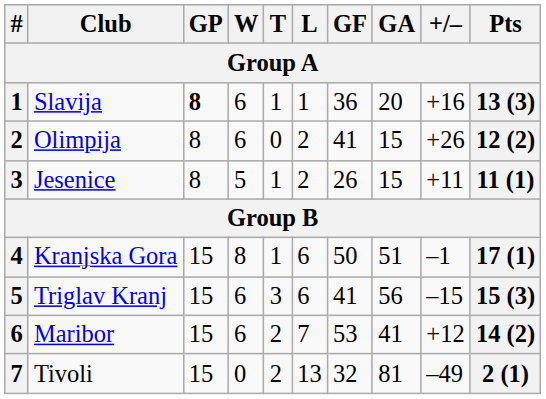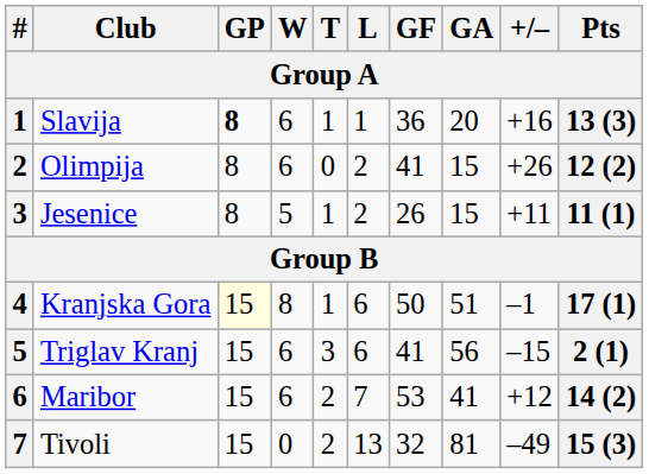 <table class="wikitable">
 <tr>
 <th>#</th>
 <th>Club</th>
 <th>GP</th>
 <th>W</th>
 <th>T</th>
 <th>L</th>
 <th>GF</th>
 <th>GA</th>
 <th>+/–</th>
 <th>Pts</th>
 </tr>
 <tr>
 <th colspan="10">Group A</th>
 </tr>
 <tr>
 <th>1</th>
 <td><a href='#'>Slavija</a></td>
 <td><strong>8</strong></td>
 <td>6</td>
 <td>1</td>
 <td>1</td>
 <td>36</td>
 <td>20</td>
 <td>+16</td>
 <th>13 (3)</th>
 </tr>
 <tr>
 <th>2</th>
 <td><a href='#'>Olimpija</a></td>
 <td>8</td>
 <td>6</td>
 <td>0</td>
 <td>2</td>
 <td>41</td>
 <td>15</td>
 <td>+26</td>
 <th>12 (2)</th>
 </tr>
 <tr>
 <th>3</th>
 <td><a href='#'>Jesenice</a></td>
 <td>8</td>
 <td>5</td>
 <td>1</td>
 <td>2</td>
 <td>26</td>
 <td>15</td>
 <td>+11</td>
 <th>11 (1)</th>
 </tr>
 <tr>
 <th colspan="10">Group B</th>
 </tr>
 <tr>
 <th>4</th>
 <td><a href='#'>Kranjska Gora</a></td>
-<td>15</td>
+<td style="background: lightyellow;">15</td>
 <td>8</td>
 <td>1</td>
 <td>6</td>
 <td>50</td>
 <td>51</td>
 <td>–1</td>
 <th>17 (1)</th>
 </tr>
 <tr>
 <th>5</th>
 <td><a href='#'>Triglav Kranj</a></td>
 <td>15</td>
 <td>6</td>
 <td>3</td>
 <td>6</td>
 <td>41</td>
 <td>56</td>
 <td>–15</td>
-<th>15 (3)</th>
+<th>2 (1)</th>
 </tr>
 <tr>
 <th>6</th>
 <td><a href='#'>Maribor</a></td>
 <td>15</td>
 <td>6</td>
 <td>2</td>
 <td>7</td>
 <td>53</td>
 <td>41</td>
 <td>+12</td>
 <th>14 (2)</th>
 </tr>
 <tr>
 <th>7</th>
 <td>Tivoli</td>
 <td>15</td>
 <td>0</td>
 <td>2</td>
 <td>13</td>
 <td>32</td>
 <td>81</td>
 <td>–49</td>
-<th>2 (1)</th>
+<th>15 (3)</th>
 </tr>
 </table>
